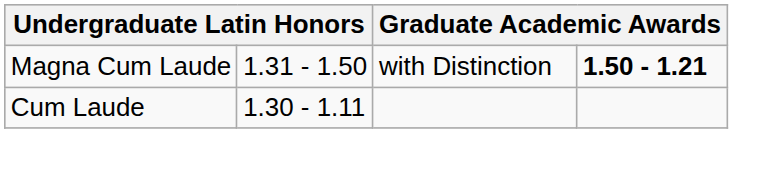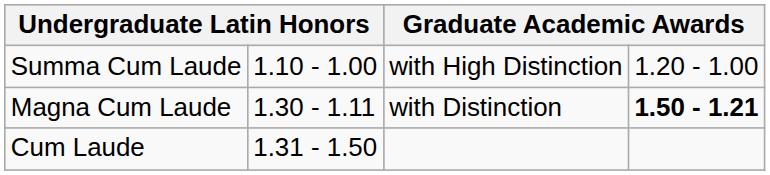 <table class="wikitable">
 <tr>
 <th colspan="2">Undergraduate Latin Honors</th>
 <th colspan="2">Graduate Academic Awards</th>
 </tr>
 <tr>
+<td>Summa Cum Laude</td>
+<td>1.10 - 1.00</td>
+<td>with High Distinction</td>
+<td>1.20 - 1.00</td>
+</tr>
+<tr>
 <td>Magna Cum Laude</td>
-<td>1.31 - 1.50</td>
+<td>1.30 - 1.11</td>
 <td>with Distinction</td>
 <td><strong>1.50 - 1.21</strong></td>
 </tr>
 <tr>
 <td>Cum Laude</td>
-<td>1.30 - 1.11</td>
+<td>1.31 - 1.50</td>
 <td></td>
 <td></td>
 </tr>
 </table>
